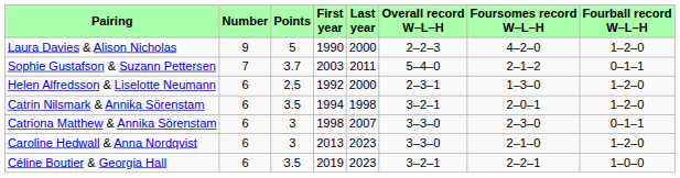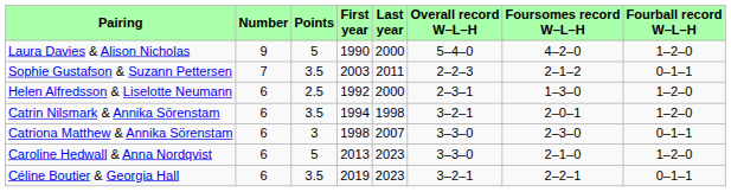 <table class="wikitable" style="text-align:center">
 <tr style="background:#aaffaa;">
 <td><strong>Pairing</strong></td>
 <td><strong>Number</strong></td>
 <td><strong>Points</strong></td>
 <td><strong>First<br>year</strong></td>
 <td><strong>Last<br>year</strong></td>
 <td><strong>Overall record<br>W–L–H</strong></td>
 <td><strong>Foursomes record<br>W–L–H</strong></td>
 <td><strong>Fourball record<br>W–L–H</strong></td>
 </tr>
 <tr>
 <td align=left><a href='#'>Laura Davies</a> & <a href='#'>Alison Nicholas</a></td>
 <td>9</td>
 <td>5</td>
 <td>1990</td>
 <td>2000</td>
-<td>2–2–3</td>
+<td>5–4–0</td>
 <td>4–2–0</td>
 <td>1–2–0</td>
 </tr>
 <tr>
 <td align=left><a href='#'>Sophie Gustafson</a> & <a href='#'>Suzann Pettersen</a></td>
 <td>7</td>
-<td>3.7</td>
+<td>3.5</td>
 <td>2003</td>
 <td>2011</td>
-<td>5–4–0</td>
+<td>2–2–3</td>
 <td>2–1–2</td>
 <td>0–1–1</td>
 </tr>
 <tr>
 <td align=left><a href='#'>Helen Alfredsson</a> & <a href='#'>Liselotte Neumann</a></td>
 <td>6</td>
 <td>2.5</td>
 <td>1992</td>
 <td>2000</td>
 <td>2–3–1</td>
 <td>1–3–0</td>
 <td>1–2–0</td>
 </tr>
 <tr>
 <td align=left><a href='#'>Catrin Nilsmark</a> & <a href='#'>Annika Sörenstam</a></td>
 <td>6</td>
 <td>3.5</td>
 <td>1994</td>
 <td>1998</td>
 <td>3–2–1</td>
 <td>2–0–1</td>
 <td>1–2–0</td>
 </tr>
 <tr>
 <td align=left><a href='#'>Catriona Matthew</a> & <a href='#'>Annika Sörenstam</a></td>
 <td>6</td>
 <td>3</td>
 <td>1998</td>
 <td>2007</td>
 <td>3–3–0</td>
 <td>2–3–0</td>
 <td>0–1–1</td>
 </tr>
 <tr>
 <td align=left><a href='#'>Caroline Hedwall</a> & <a href='#'>Anna Nordqvist</a></td>
 <td>6</td>
-<td>3</td>
+<td>5</td>
 <td>2013</td>
 <td>2023</td>
 <td>3–3–0</td>
 <td>2–1–0</td>
 <td>1–2–0</td>
 </tr>
 <tr>
 <td align=left><a href='#'>Céline Boutier</a> & <a href='#'>Georgia Hall</a></td>
 <td>6</td>
 <td>3.5</td>
 <td>2019</td>
 <td>2023</td>
 <td>3–2–1</td>
 <td>2–2–1</td>
-<td>1–0–0</td>
+<td>0–1–1</td>
 </tr>
 </table>
